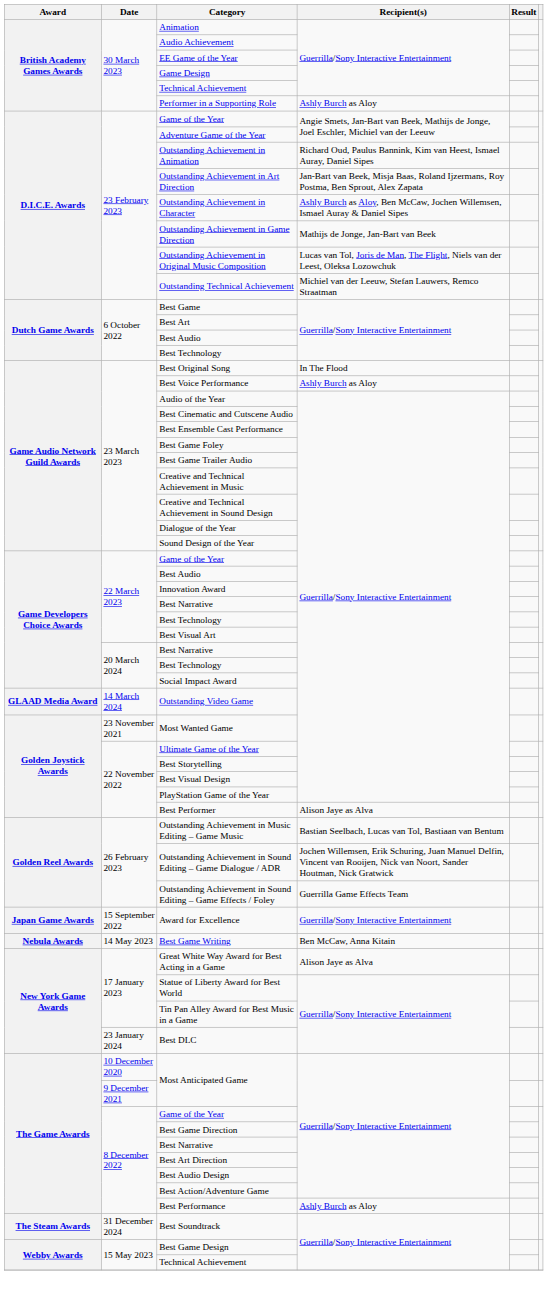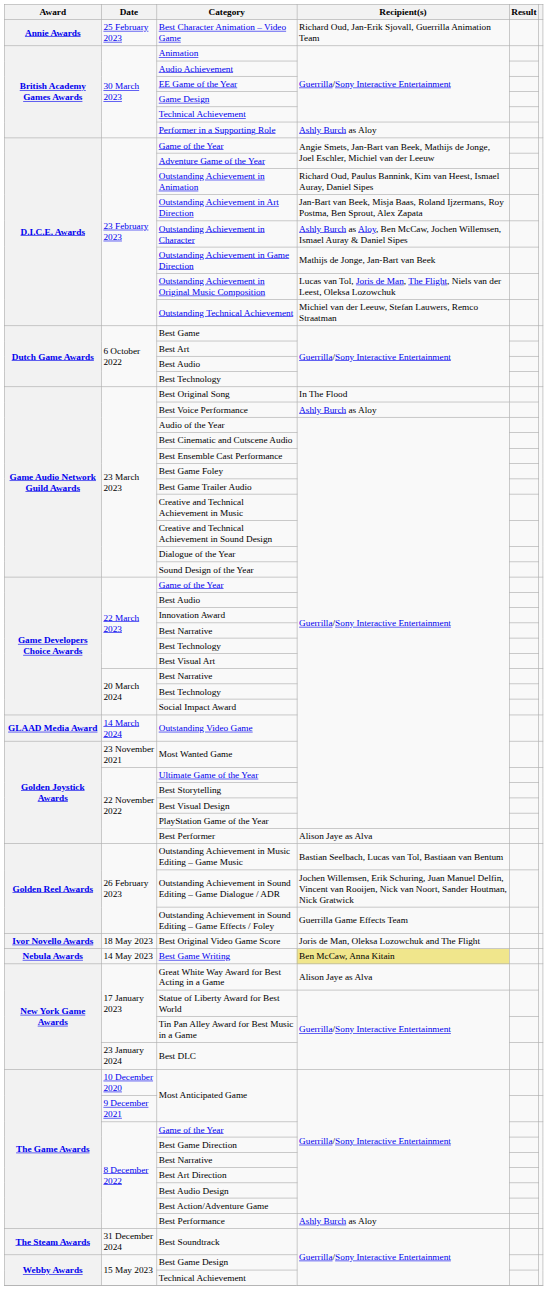 <table class="wikitable plainrowheaders sortable" style="font-size: 95%; width: 100%;">
 <tr>
 <th scope="col" Width=18%>Award</th>
 <th scope="col">Date</th>
 <th scope="col">Category</th>
 <th scope="col">Recipient(s)</th>
 <th scope="col">Result</th>
 <th scope="col" class="unsortable"></th>
+</tr>
+<tr>
+<th scope="row"><a href='#'>Annie Awards</a></th>
+<td><a href='#'>25 February 2023</a></td>
+<td><a href='#'>Best Character Animation – Video Game</a></td>
+<td>Richard Oud, Jan-Erik Sjovall, Guerrilla Animation Team</td>
+<td></td>
+<td style="text-align:center;"></td>
 </tr>
 <tr>
 <th scope="row" rowspan="6"><a href='#'>British Academy Games Awards</a></th>
 <td rowspan="6"><a href='#'>30 March 2023</a></td>
 <td><a href='#'>Animation</a></td>
 <td rowspan="5"><a href='#'>Guerrilla</a>/<a href='#'>Sony Interactive Entertainment</a></td>
 <td></td>
 <td style="text-align:center;" rowspan="6"></td>
 </tr>
 <tr>
 <td><a href='#'>Audio Achievement</a></td>
 <td></td>
 </tr>
 <tr>
 <td><a href='#'>EE Game of the Year</a></td>
 <td></td>
 </tr>
 <tr>
 <td><a href='#'>Game Design</a></td>
 <td></td>
 </tr>
 <tr>
 <td><a href='#'>Technical Achievement</a></td>
 <td></td>
 </tr>
 <tr>
 <td><a href='#'>Performer in a Supporting Role</a></td>
 <td><a href='#'>Ashly Burch</a> as Aloy</td>
 <td></td>
 </tr>
 <tr>
 <th scope="row" rowspan="8"><a href='#'>D.I.C.E. Awards</a></th>
 <td rowspan="8"><a href='#'>23 February 2023</a></td>
 <td><a href='#'>Game of the Year</a></td>
 <td rowspan="2">Angie Smets, Jan-Bart van Beek, Mathijs de Jonge, Joel Eschler, Michiel van der Leeuw</td>
 <td></td>
 <td style="text-align:center;" rowspan="8"></td>
 </tr>
 <tr>
 <td><a href='#'>Adventure Game of the Year</a></td>
 <td></td>
 </tr>
 <tr>
 <td><a href='#'>Outstanding Achievement in Animation</a></td>
 <td>Richard Oud, Paulus Bannink, Kim van Heest, Ismael Auray, Daniel Sipes</td>
 <td></td>
 </tr>
 <tr>
 <td><a href='#'>Outstanding Achievement in Art Direction</a></td>
 <td>Jan-Bart van Beek, Misja Baas, Roland Ijzermans, Roy Postma, Ben Sprout, Alex Zapata</td>
 <td></td>
 </tr>
 <tr>
 <td><a href='#'>Outstanding Achievement in Character</a></td>
 <td><a href='#'>Ashly Burch</a> as <a href='#'>Aloy</a>, Ben McCaw, Jochen Willemsen, Ismael Auray & Daniel Sipes</td>
 <td></td>
 </tr>
 <tr>
 <td><a href='#'>Outstanding Achievement in Game Direction</a></td>
 <td>Mathijs de Jonge, Jan-Bart van Beek</td>
 <td></td>
 </tr>
 <tr>
 <td><a href='#'>Outstanding Achievement in Original Music Composition</a></td>
 <td>Lucas van Tol, <a href='#'>Joris de Man</a>, <a href='#'>The Flight</a>, Niels van der Leest, Oleksa Lozowchuk</td>
 <td></td>
 </tr>
 <tr>
 <td><a href='#'>Outstanding Technical Achievement</a></td>
 <td>Michiel van der Leeuw, Stefan Lauwers, Remco Straatman</td>
 <td></td>
 </tr>
 <tr>
 <th scope="row" rowspan="4"><a href='#'>Dutch Game Awards</a></th>
 <td rowspan="4">6 October 2022</td>
 <td>Best Game</td>
 <td rowspan="4"><a href='#'>Guerrilla</a>/<a href='#'>Sony Interactive Entertainment</a></td>
 <td></td>
 <td style="text-align:center;" rowspan="4"></td>
 </tr>
 <tr>
 <td>Best Art</td>
 <td></td>
 </tr>
 <tr>
 <td>Best Audio</td>
 <td></td>
 </tr>
 <tr>
 <td>Best Technology</td>
 <td></td>
 </tr>
 <tr>
 <th scope="row" rowspan="11"><a href='#'>Game Audio Network Guild Awards</a></th>
 <td rowspan="11">23 March 2023</td>
 <td>Best Original Song</td>
 <td>In The Flood</td>
 <td></td>
 <td style="text-align:center;" rowspan="11"></td>
 </tr>
 <tr>
 <td>Best Voice Performance</td>
 <td><a href='#'>Ashly Burch</a> as Aloy</td>
 <td></td>
 </tr>
 <tr>
 <td>Audio of the Year</td>
 <td rowspan="24"><a href='#'>Guerrilla</a>/<a href='#'>Sony Interactive Entertainment</a></td>
 <td></td>
 </tr>
 <tr>
 <td>Best Cinematic and Cutscene Audio</td>
 <td></td>
 </tr>
 <tr>
 <td>Best Ensemble Cast Performance</td>
 <td></td>
 </tr>
 <tr>
 <td>Best Game Foley</td>
 <td></td>
 </tr>
 <tr>
 <td>Best Game Trailer Audio</td>
 <td></td>
 </tr>
 <tr>
 <td>Creative and Technical Achievement in Music</td>
 <td></td>
 </tr>
 <tr>
 <td>Creative and Technical Achievement in Sound Design</td>
 <td></td>
 </tr>
 <tr>
 <td>Dialogue of the Year</td>
 <td></td>
 </tr>
 <tr>
 <td>Sound Design of the Year</td>
 <td></td>
 </tr>
 <tr>
 <th scope="row" rowspan="9"><a href='#'>Game Developers Choice Awards</a></th>
 <td rowspan="6"><a href='#'>22 March 2023</a></td>
 <td><a href='#'>Game of the Year</a></td>
 <td></td>
 <td style="text-align:center;" rowspan="6"></td>
 </tr>
 <tr>
 <td>Best Audio</td>
 <td></td>
 </tr>
 <tr>
 <td>Innovation Award</td>
 <td></td>
 </tr>
 <tr>
 <td>Best Narrative</td>
 <td></td>
 </tr>
 <tr>
 <td>Best Technology</td>
 <td></td>
 </tr>
 <tr>
 <td>Best Visual Art</td>
 <td></td>
 </tr>
 <tr>
 <td rowspan="3">20 March 2024</td>
 <td>Best Narrative</td>
 <td></td>
 <td style="text-align:center;" rowspan="3"></td>
 </tr>
 <tr>
 <td>Best Technology</td>
 <td></td>
 </tr>
 <tr>
 <td>Social Impact Award</td>
 <td></td>
 </tr>
 <tr>
 <th scope="row"><a href='#'>GLAAD Media Award</a></th>
 <td><a href='#'>14 March 2024</a></td>
 <td><a href='#'>Outstanding Video Game</a></td>
 <td></td>
 <td style="text-align:center;"></td>
 </tr>
 <tr>
 <th scope="row" rowspan="6"><a href='#'>Golden Joystick Awards</a></th>
 <td>23 November 2021</td>
 <td>Most Wanted Game</td>
 <td></td>
 <td style="text-align:center;"></td>
 </tr>
 <tr>
 <td rowspan="5">22 November 2022</td>
 <td><a href='#'>Ultimate Game of the Year</a></td>
 <td></td>
 <td style="text-align:center;" rowspan="5"></td>
 </tr>
 <tr>
 <td>Best Storytelling</td>
 <td></td>
 </tr>
 <tr>
 <td>Best Visual Design</td>
 <td></td>
 </tr>
 <tr>
 <td>PlayStation Game of the Year</td>
 <td></td>
 </tr>
 <tr>
 <td>Best Performer</td>
 <td>Alison Jaye as Alva</td>
 <td></td>
 </tr>
 <tr>
 <th scope="row" rowspan="3"><a href='#'>Golden Reel Awards</a></th>
 <td rowspan="3">26 February 2023</td>
 <td>Outstanding Achievement in Music Editing – Game Music</td>
 <td>Bastian Seelbach, Lucas van Tol, Bastiaan van Bentum</td>
 <td></td>
 <td style="text-align:center;" rowspan="3"></td>
 </tr>
 <tr>
 <td>Outstanding Achievement in Sound Editing – Game Dialogue / ADR</td>
 <td>Jochen Willemsen, Erik Schuring, Juan Manuel Delfin, Vincent van Rooijen, Nick van Noort, Sander Houtman, Nick Gratwick</td>
 <td></td>
 </tr>
 <tr>
 <td>Outstanding Achievement in Sound Editing – Game Effects / Foley</td>
 <td>Guerrilla Game Effects Team</td>
 <td></td>
 </tr>
 <tr>
-<th scope="row"><a href='#'>Japan Game Awards</a></th>
-<td>15 September 2022</td>
-<td>Award for Excellence</td>
-<td><a href='#'>Guerrilla</a>/<a href='#'>Sony Interactive Entertainment</a></td>
+<th scope="row"><a href='#'>Ivor Novello Awards</a></th>
+<td>18 May 2023</td>
+<td>Best Original Video Game Score</td>
+<td>Joris de Man, Oleksa Lozowchuk and The Flight</td>
 <td></td>
 <td style="text-align:center;"></td>
 </tr>
 <tr>
 <th scope="row"><a href='#'>Nebula Awards</a></th>
 <td>14 May 2023</td>
 <td><a href='#'>Best Game Writing</a></td>
-<td>Ben McCaw, Anna Kitain</td>
+<td style="background: khaki;">Ben McCaw, Anna Kitain</td>
 <td></td>
 <td style="text-align:center;"></td>
 </tr>
 <tr>
 <th scope="row" rowspan="4"><a href='#'>New York Game Awards</a></th>
 <td rowspan="3">17 January 2023</td>
 <td>Great White Way Award for Best Acting in a Game</td>
 <td>Alison Jaye as Alva</td>
 <td></td>
 <td style="text-align:center;" rowspan="3"></td>
 </tr>
 <tr>
 <td>Statue of Liberty Award for Best World</td>
 <td rowspan="3"><a href='#'>Guerrilla</a>/<a href='#'>Sony Interactive Entertainment</a></td>
 <td></td>
 </tr>
 <tr>
 <td>Tin Pan Alley Award for Best Music in a Game</td>
 <td></td>
 </tr>
 <tr>
 <td>23 January 2024</td>
 <td>Best DLC</td>
 <td></td>
 <td style="text-align:center;"></td>
 </tr>
 <tr>
 <th scope="row" rowspan="9"><a href='#'>The Game Awards</a></th>
 <td><a href='#'>10 December 2020</a></td>
 <td rowspan="2">Most Anticipated Game</td>
 <td rowspan="8"><a href='#'>Guerrilla</a>/<a href='#'>Sony Interactive Entertainment</a></td>
 <td></td>
 <td style="text-align:center;"></td>
 </tr>
 <tr>
 <td><a href='#'>9 December 2021</a></td>
 <td></td>
 <td style="text-align:center;"></td>
 </tr>
 <tr>
 <td rowspan="7"><a href='#'>8 December 2022</a></td>
 <td><a href='#'>Game of the Year</a></td>
 <td></td>
 <td style="text-align:center;" rowspan="7"></td>
 </tr>
 <tr>
 <td>Best Game Direction</td>
 <td></td>
 </tr>
 <tr>
 <td>Best Narrative</td>
 <td></td>
 </tr>
 <tr>
 <td>Best Art Direction</td>
 <td></td>
 </tr>
 <tr>
 <td>Best Audio Design</td>
 <td></td>
 </tr>
 <tr>
 <td>Best Action/Adventure Game</td>
 <td></td>
 </tr>
 <tr>
 <td>Best Performance</td>
 <td><a href='#'>Ashly Burch</a> as Aloy</td>
 <td></td>
 </tr>
 <tr>
 <th scope="row"><a href='#'>The Steam Awards</a></th>
 <td>31 December 2024</td>
 <td>Best Soundtrack</td>
 <td rowspan="3"><a href='#'>Guerrilla</a>/<a href='#'>Sony Interactive Entertainment</a></td>
 <td></td>
 <td style="text-align:center;"></td>
 </tr>
 <tr>
 <th scope="row" rowspan="2"><a href='#'>Webby Awards</a></th>
 <td rowspan="2">15 May 2023</td>
 <td>Best Game Design</td>
 <td></td>
 <td style="text-align:center;" rowspan="2"></td>
 </tr>
 <tr>
 <td>Technical Achievement</td>
 <td></td>
 </tr>
 <tr>
 </tr>
 </table>
